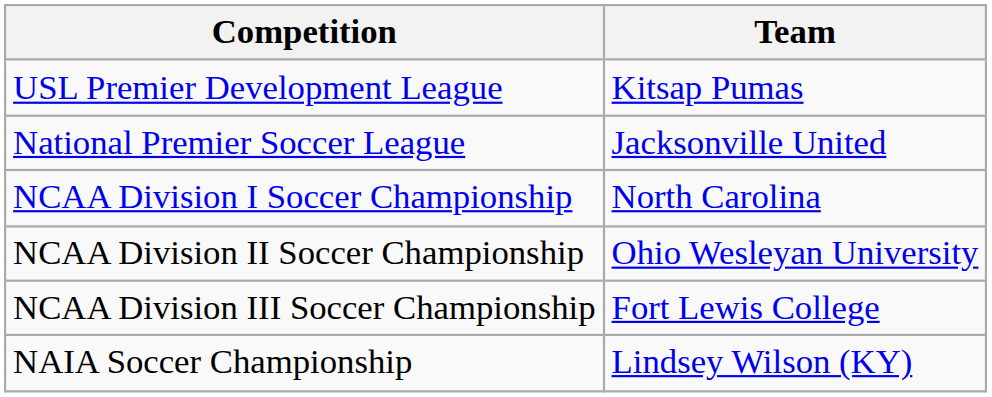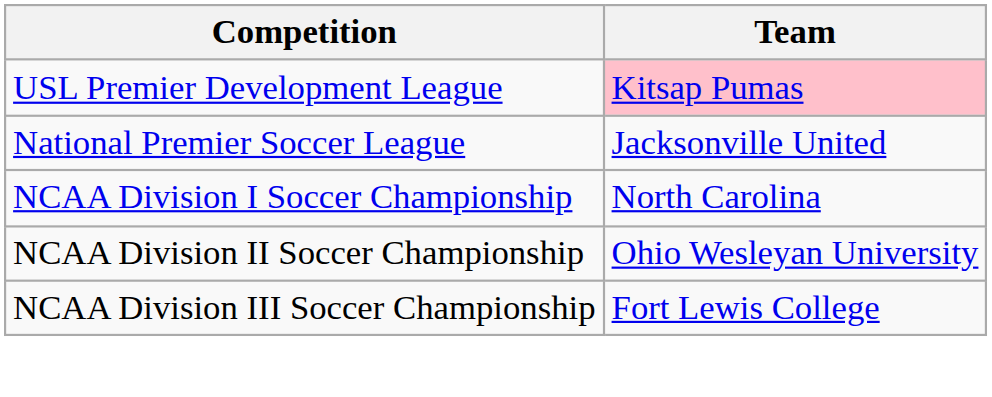 <table class="wikitable">
 <tr>
 <th>Competition</th>
 <th>Team</th>
 </tr>
 <tr>
 <td><a href='#'>USL Premier Development League</a></td>
-<td><a href='#'>Kitsap Pumas</a></td>
+<td style="background: pink;"><a href='#'>Kitsap Pumas</a></td>
 </tr>
 <tr>
 <td><a href='#'>National Premier Soccer League</a></td>
 <td><a href='#'>Jacksonville United</a></td>
 </tr>
 <tr>
 <td><a href='#'>NCAA Division I Soccer Championship</a></td>
 <td><a href='#'>North Carolina</a></td>
 </tr>
 <tr>
 <td>NCAA Division II Soccer Championship</td>
 <td><a href='#'>Ohio Wesleyan University</a></td>
 </tr>
 <tr>
 <td>NCAA Division III Soccer Championship</td>
 <td><a href='#'>Fort Lewis College</a></td>
 </tr>
-<tr>
-<td>NAIA Soccer Championship</td>
-<td><a href='#'>Lindsey Wilson (KY)</a></td>
-</tr>
 </table>
